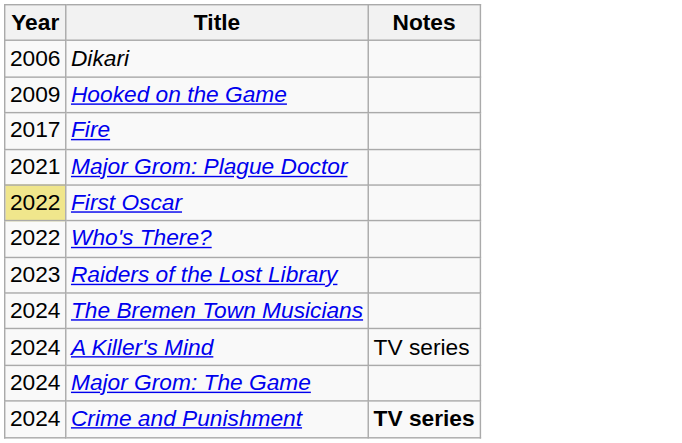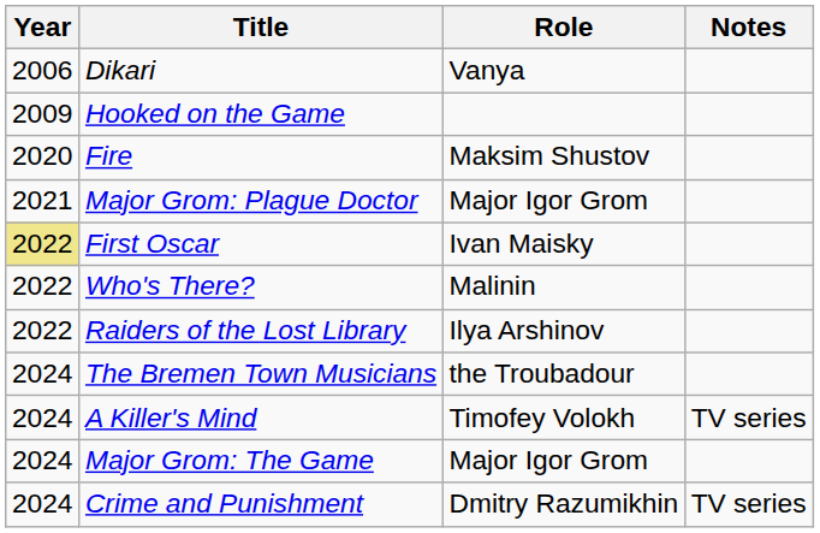 <table class="wikitable sortable">
 <tr>
 <th>Year</th>
 <th>Title</th>
+<th>Role</th>
 <th>Notes</th>
 </tr>
 <tr>
 <td>2006</td>
 <td><em>Dikari</em></td>
+<td>Vanya</td>
 <td></td>
 </tr>
 <tr>
 <td>2009</td>
 <td><em><a href='#'>Hooked on the Game</a></em></td>
 <td></td>
+<td></td>
 </tr>
 <tr>
-<td>2017</td>
+<td>2020</td>
 <td><em><a href='#'>Fire</a></em></td>
+<td>Maksim Shustov</td>
 <td></td>
 </tr>
 <tr>
 <td>2021</td>
 <td><em><a href='#'>Major Grom: Plague Doctor</a></em></td>
+<td>Major Igor Grom</td>
 <td></td>
 </tr>
 <tr>
 <td style="background: khaki;">2022</td>
 <td><em><a href='#'>First Oscar</a></em></td>
+<td>Ivan Maisky</td>
 <td></td>
 </tr>
 <tr>
 <td>2022</td>
 <td><em><a href='#'>Who's There?</a></em></td>
+<td>Malinin</td>
 <td></td>
 </tr>
 <tr>
-<td>2023</td>
+<td>2022</td>
 <td><em><a href='#'>Raiders of the Lost Library</a></em></td>
+<td>Ilya Arshinov</td>
 <td></td>
 </tr>
 <tr>
 <td>2024</td>
 <td><em><a href='#'>The Bremen Town Musicians</a></em></td>
+<td>the Troubadour</td>
 <td></td>
 </tr>
 <tr>
 <td>2024</td>
 <td><em><a href='#'>A Killer's Mind</a></em></td>
+<td>Timofey Volokh</td>
 <td>TV series</td>
 </tr>
 <tr>
 <td>2024</td>
 <td><em><a href='#'>Major Grom: The Game</a></em></td>
+<td>Major Igor Grom</td>
 <td></td>
 </tr>
 <tr>
 <td>2024</td>
 <td><em><a href='#'>Crime and Punishment</a></em></td>
-<td><strong>TV series</strong></td>
+<td>Dmitry Razumikhin</td>
+<td>TV series</td>
 </tr>
 </table>
